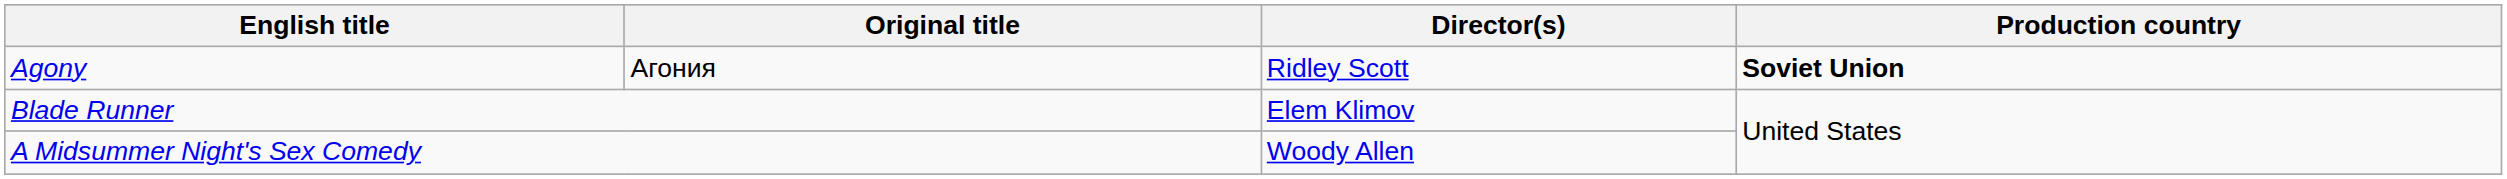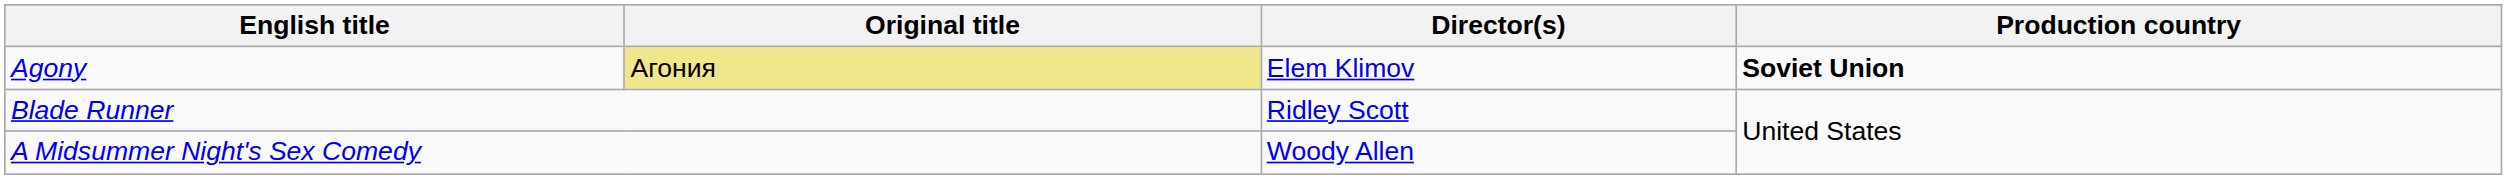 <table class="wikitable" width="95%">
 <tr>
 <th>English title</th>
 <th>Original title</th>
 <th>Director(s)</th>
 <th>Production country</th>
 </tr>
 <tr>
 <td><em><a href='#'>Agony</a></em></td>
-<td>Агония</td>
-<td><a href='#'>Ridley Scott</a></td>
+<td style="background: khaki;">Агония</td>
+<td><a href='#'>Elem Klimov</a></td>
 <td><strong>Soviet Union</strong></td>
 </tr>
 <tr>
 <td colspan="2"><em><a href='#'>Blade Runner</a></em></td>
-<td><a href='#'>Elem Klimov</a></td>
+<td><a href='#'>Ridley Scott</a></td>
 <td rowspan="2">United States</td>
 </tr>
 <tr>
 <td colspan="2"><em><a href='#'>A Midsummer Night's Sex Comedy</a></em></td>
 <td><a href='#'>Woody Allen</a></td>
 </tr>
 </table>
